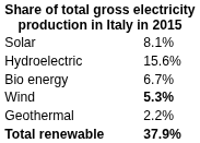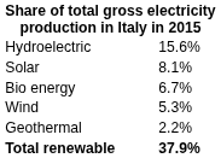 <table>
 <tr>
 <th colspan="2">Share of total gross electricity <br>production in Italy in 2015</th>
 </tr>
 <tr>
+<td>Hydroelectric</td>
+<td>15.6%</td>
+</tr>
+<tr>
 <td>Solar</td>
 <td>8.1%</td>
-</tr>
-<tr>
-<td>Hydroelectric</td>
-<td>15.6%</td>
 </tr>
 <tr>
 <td>Bio energy</td>
 <td>6.7%</td>
 </tr>
 <tr>
 <td>Wind</td>
-<td><strong>5.3%</strong></td>
+<td>5.3%</td>
 </tr>
 <tr>
 <td>Geothermal</td>
 <td>2.2%</td>
 </tr>
 <tr>
 <td><strong>Total renewable</strong></td>
 <td><strong>37.9%</strong></td>
 </tr>
 </table>
